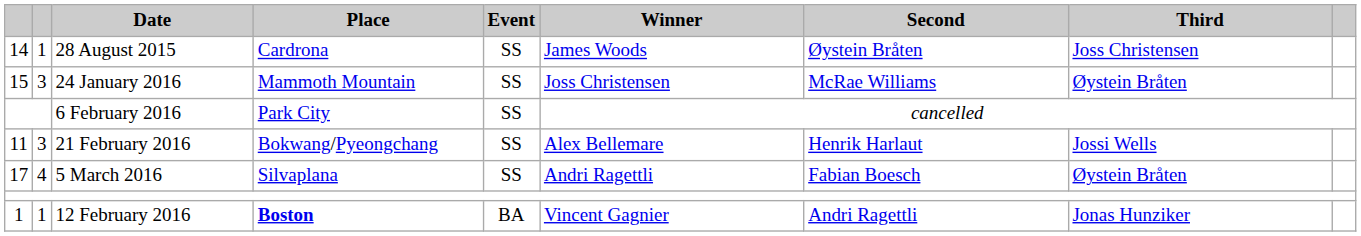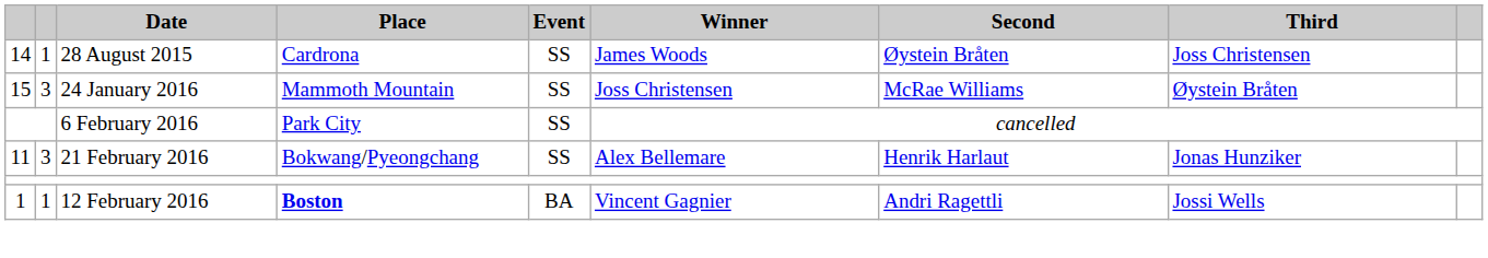 <table class="wikitable plainrowheaders" style="background:#fff; font-size:86%; line-height:16px; border:grey solid 1px; border-collapse:collapse;">
 <tr style="background:#ccc; text-align:center;">
 <th scope="col" style="background:#ccc; width=20 px;"></th>
 <th scope="col" style="background:#ccc; width=30 px;"></th>
 <th scope="col" style="background:#ccc; width:140px;">Date</th>
 <th scope="col" style="background:#ccc; width:160px;">Place</th>
 <th scope="col" style="background:#ccc; width:15px;">Event</th>
 <th scope="col" style="background:#ccc; width:185px;">Winner</th>
 <th scope="col" style="background:#ccc; width:185px;">Second</th>
 <th scope="col" style="background:#ccc; width:185px;">Third</th>
 <th scope="col" style="background:#ccc; width:10px;"></th>
 </tr>
 <tr>
 <td align=center>14</td>
 <td align=center>1</td>
 <td>28 August 2015<small></small></td>
 <td> <a href='#'>Cardrona</a></td>
 <td align=center>SS</td>
 <td> <a href='#'>James Woods</a></td>
 <td> <a href='#'>Øystein Bråten</a></td>
 <td> <a href='#'>Joss Christensen</a></td>
 <td></td>
 </tr>
 <tr>
 <td align=center>15</td>
 <td align=center>3</td>
 <td>24 January 2016</td>
 <td> <a href='#'>Mammoth Mountain</a></td>
 <td align=center>SS</td>
 <td> <a href='#'>Joss Christensen</a></td>
 <td> <a href='#'>McRae Williams</a></td>
 <td> <a href='#'>Øystein Bråten</a></td>
 <td></td>
 </tr>
 <tr>
 <td colspan=2></td>
 <td>6 February 2016</td>
 <td> <a href='#'>Park City</a></td>
 <td align=center>SS</td>
 <td colspan=4 align=center><em>cancelled</em></td>
 </tr>
 <tr>
 <td align=center>11</td>
 <td align=center>3</td>
 <td>21 February 2016</td>
 <td> <a href='#'>Bokwang</a>/<a href='#'>Pyeongchang</a></td>
 <td align=center>SS</td>
 <td> <a href='#'>Alex Bellemare</a></td>
 <td> <a href='#'>Henrik Harlaut</a></td>
-<td> <a href='#'>Jossi Wells</a></td>
-<td></td>
-</tr>
-<tr>
-<td align=center>17</td>
-<td align=center>4</td>
-<td>5 March 2016</td>
-<td> <a href='#'>Silvaplana</a></td>
-<td align=center>SS</td>
-<td> <a href='#'>Andri Ragettli</a></td>
-<td> <a href='#'>Fabian Boesch</a></td>
-<td> <a href='#'>Øystein Bråten</a></td>
+<td> <a href='#'>Jonas Hunziker</a></td>
 <td></td>
 </tr>
 <tr>
 <td colspan=9></td>
 </tr>
 <tr>
 <td align=center>1</td>
 <td align=center>1</td>
 <td>12 February 2016</td>
 <td><strong> <a href='#'>Boston</a></strong></td>
 <td align=center>BA</td>
 <td> <a href='#'>Vincent Gagnier</a></td>
 <td> <a href='#'>Andri Ragettli</a></td>
-<td> <a href='#'>Jonas Hunziker</a></td>
+<td> <a href='#'>Jossi Wells</a></td>
 <td></td>
 </tr>
 </table>
